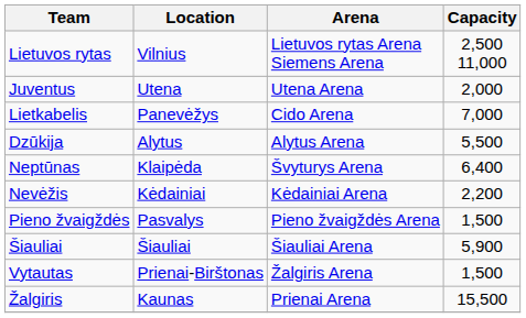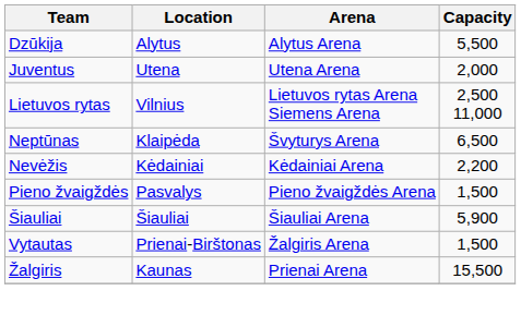 <table class="wikitable sortable" style="text-align: left;">
 <tr>
 <th>Team</th>
 <th>Location</th>
 <th>Arena</th>
 <th>Capacity</th>
 </tr>
 <tr>
-<td><a href='#'>Lietuvos rytas</a></td>
-<td><a href='#'>Vilnius</a></td>
-<td><a href='#'>Lietuvos rytas Arena</a><br><a href='#'>Siemens Arena</a></td>
-<td align="center">2,500<br>11,000</td>
+<td><a href='#'>Dzūkija</a></td>
+<td><a href='#'>Alytus</a></td>
+<td><a href='#'>Alytus Arena</a></td>
+<td align="center">5,500</td>
 </tr>
 <tr>
 <td><a href='#'>Juventus</a></td>
 <td><a href='#'>Utena</a></td>
 <td><a href='#'>Utena Arena</a></td>
 <td align="center">2,000</td>
 </tr>
 <tr>
-<td><a href='#'>Lietkabelis</a></td>
-<td><a href='#'>Panevėžys</a></td>
-<td><a href='#'>Cido Arena</a></td>
-<td align="center">7,000</td>
-</tr>
-<tr>
-<td><a href='#'>Dzūkija</a></td>
-<td><a href='#'>Alytus</a></td>
-<td><a href='#'>Alytus Arena</a></td>
-<td align="center">5,500</td>
+<td><a href='#'>Lietuvos rytas</a></td>
+<td><a href='#'>Vilnius</a></td>
+<td><a href='#'>Lietuvos rytas Arena</a><br><a href='#'>Siemens Arena</a></td>
+<td align="center">2,500<br>11,000</td>
 </tr>
 <tr>
 <td><a href='#'>Neptūnas</a></td>
 <td><a href='#'>Klaipėda</a></td>
 <td><a href='#'>Švyturys Arena</a></td>
-<td align="center">6,400</td>
+<td align="center">6,500</td>
 </tr>
 <tr>
 <td><a href='#'>Nevėžis</a></td>
 <td><a href='#'>Kėdainiai</a></td>
 <td><a href='#'>Kėdainiai Arena</a></td>
 <td align="center">2,200</td>
 </tr>
 <tr>
 <td><a href='#'>Pieno žvaigždės</a></td>
 <td><a href='#'>Pasvalys</a></td>
 <td><a href='#'>Pieno žvaigždės Arena</a></td>
 <td align="center">1,500</td>
 </tr>
 <tr>
 <td><a href='#'>Šiauliai</a></td>
 <td><a href='#'>Šiauliai</a></td>
 <td><a href='#'>Šiauliai Arena</a></td>
 <td align="center">5,900</td>
 </tr>
 <tr>
 <td><a href='#'>Vytautas</a></td>
 <td><a href='#'>Prienai</a>-<a href='#'>Birštonas</a></td>
 <td><a href='#'>Žalgiris Arena</a></td>
 <td align="center">1,500</td>
 </tr>
 <tr>
 <td><a href='#'>Žalgiris</a></td>
 <td><a href='#'>Kaunas</a></td>
 <td><a href='#'>Prienai Arena</a></td>
 <td align="center">15,500</td>
 </tr>
 <tr>
 </tr>
 </table>
